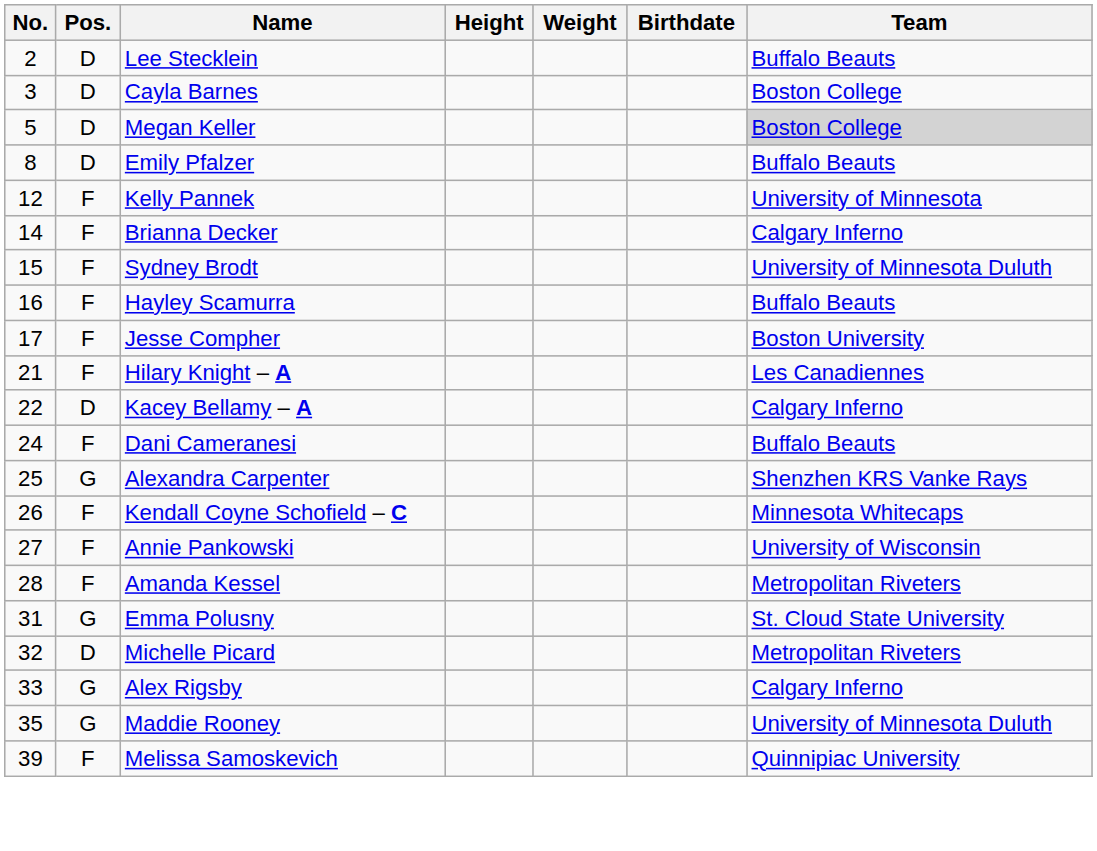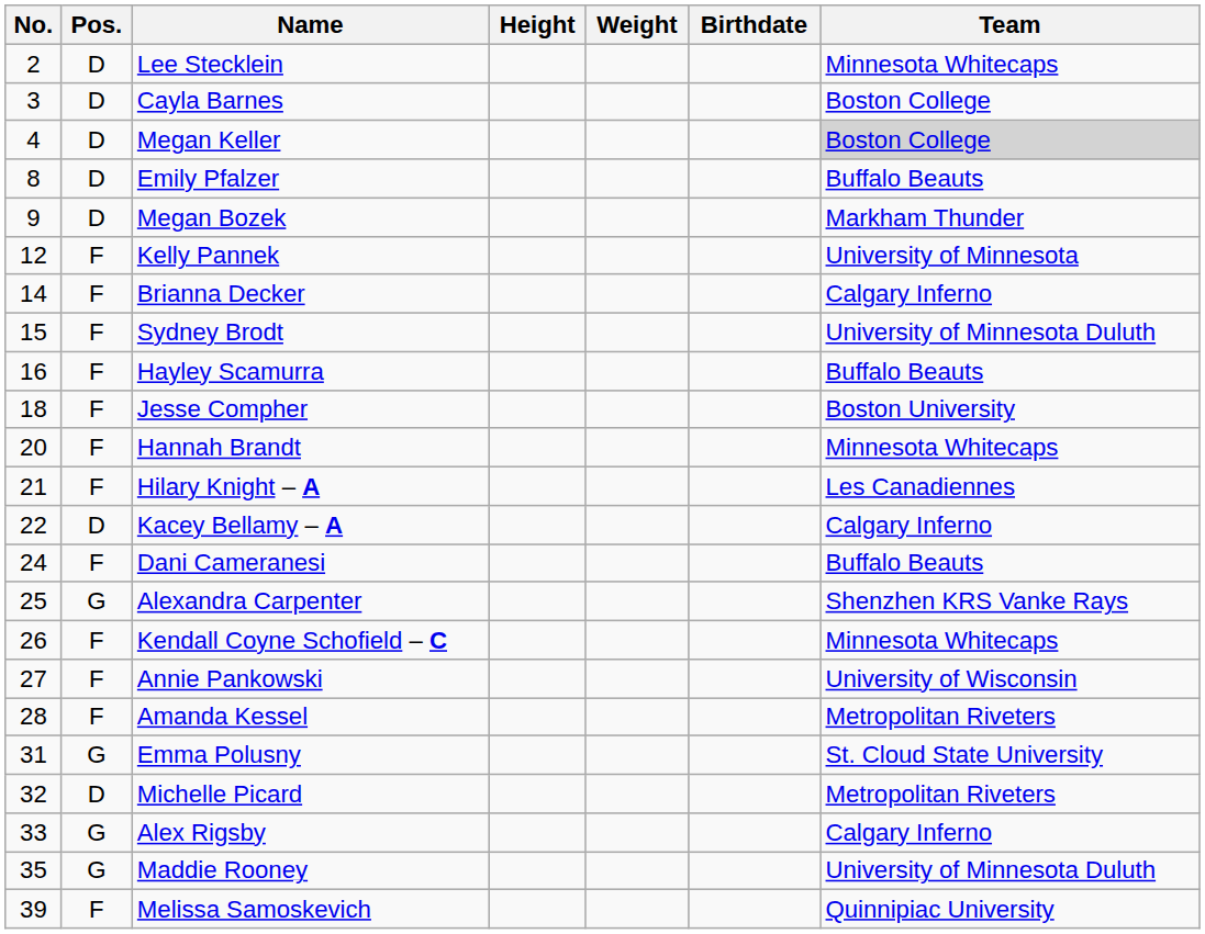 <table width="80%" class="wikitable sortable" style="font-size: 90%; text-align: center;">
 <tr>
 <th>No.</th>
 <th>Pos.</th>
 <th>Name</th>
 <th>Height</th>
 <th>Weight</th>
 <th>Birthdate</th>
 <th>Team</th>
 </tr>
 <tr>
 <td>2</td>
 <td>D</td>
 <td align=left><a href='#'>Lee Stecklein</a></td>
 <td></td>
 <td></td>
 <td></td>
-<td style="text-align:left;"> <a href='#'>Buffalo Beauts</a></td>
+<td style="text-align:left;"> <a href='#'>Minnesota Whitecaps</a></td>
 </tr>
 <tr>
 <td>3</td>
 <td>D</td>
 <td align=left><a href='#'>Cayla Barnes</a></td>
 <td></td>
 <td></td>
 <td></td>
 <td style="text-align:left;"> <a href='#'>Boston College</a></td>
 </tr>
 <tr>
-<td>5</td>
+<td>4</td>
 <td>D</td>
 <td align=left><a href='#'>Megan Keller</a></td>
 <td></td>
 <td></td>
 <td></td>
 <td style="background: lightgrey; text-align:left;"> <a href='#'>Boston College</a></td>
 </tr>
 <tr>
 <td>8</td>
 <td>D</td>
 <td align=left><a href='#'>Emily Pfalzer</a></td>
 <td></td>
 <td></td>
 <td></td>
 <td style="text-align:left;"> <a href='#'>Buffalo Beauts</a></td>
+</tr>
+<tr>
+<td>9</td>
+<td>D</td>
+<td align=left><a href='#'>Megan Bozek</a></td>
+<td></td>
+<td></td>
+<td></td>
+<td style="text-align:left;"> <a href='#'>Markham Thunder</a></td>
 </tr>
 <tr>
 <td>12</td>
 <td>F</td>
 <td align=left><a href='#'>Kelly Pannek</a></td>
 <td></td>
 <td></td>
 <td></td>
 <td style="text-align:left;"> <a href='#'>University of Minnesota</a></td>
 </tr>
 <tr>
 <td>14</td>
 <td>F</td>
 <td align=left><a href='#'>Brianna Decker</a></td>
 <td></td>
 <td></td>
 <td></td>
 <td style="text-align:left;"> <a href='#'>Calgary Inferno</a></td>
 </tr>
 <tr>
 <td>15</td>
 <td>F</td>
 <td align=left><a href='#'>Sydney Brodt</a></td>
 <td></td>
 <td></td>
 <td></td>
 <td style="text-align:left;"> <a href='#'>University of Minnesota Duluth</a></td>
 </tr>
 <tr>
 <td>16</td>
 <td>F</td>
 <td align=left><a href='#'>Hayley Scamurra</a></td>
 <td></td>
 <td></td>
 <td></td>
 <td style="text-align:left;"> <a href='#'>Buffalo Beauts</a></td>
 </tr>
 <tr>
-<td>17</td>
+<td>18</td>
 <td>F</td>
 <td align=left><a href='#'>Jesse Compher</a></td>
 <td></td>
 <td></td>
 <td></td>
 <td style="text-align:left;"> <a href='#'>Boston University</a></td>
+</tr>
+<tr>
+<td>20</td>
+<td>F</td>
+<td align=left><a href='#'>Hannah Brandt</a></td>
+<td></td>
+<td></td>
+<td></td>
+<td style="text-align:left;"> <a href='#'>Minnesota Whitecaps</a></td>
 </tr>
 <tr>
 <td>21</td>
 <td>F</td>
 <td align=left><a href='#'>Hilary Knight</a> – <strong><a href='#'>A</a></strong></td>
 <td></td>
 <td></td>
 <td></td>
 <td style="text-align:left;"> <a href='#'>Les Canadiennes</a></td>
 </tr>
 <tr>
 <td>22</td>
 <td>D</td>
 <td align=left><a href='#'>Kacey Bellamy</a> – <strong><a href='#'>A</a></strong></td>
 <td></td>
 <td></td>
 <td></td>
 <td style="text-align:left;"> <a href='#'>Calgary Inferno</a></td>
 </tr>
 <tr>
 <td>24</td>
 <td>F</td>
 <td align=left><a href='#'>Dani Cameranesi</a></td>
 <td></td>
 <td></td>
 <td></td>
 <td style="text-align:left;"> <a href='#'>Buffalo Beauts</a></td>
 </tr>
 <tr>
 <td>25</td>
 <td>G</td>
 <td align=left><a href='#'>Alexandra Carpenter</a></td>
 <td></td>
 <td></td>
 <td></td>
 <td style="text-align:left;"> <a href='#'>Shenzhen KRS Vanke Rays</a></td>
 </tr>
 <tr>
 <td>26</td>
 <td>F</td>
 <td align=left><a href='#'>Kendall Coyne Schofield</a> – <strong><a href='#'>C</a></strong></td>
 <td></td>
 <td></td>
 <td></td>
 <td style="text-align:left;"> <a href='#'>Minnesota Whitecaps</a></td>
 </tr>
 <tr>
 <td>27</td>
 <td>F</td>
 <td align=left><a href='#'>Annie Pankowski</a></td>
 <td></td>
 <td></td>
 <td></td>
 <td style="text-align:left;"> <a href='#'>University of Wisconsin</a></td>
 </tr>
 <tr>
 <td>28</td>
 <td>F</td>
 <td align=left><a href='#'>Amanda Kessel</a></td>
 <td></td>
 <td></td>
 <td></td>
 <td style="text-align:left;"> <a href='#'>Metropolitan Riveters</a></td>
 </tr>
 <tr>
 <td>31</td>
 <td>G</td>
 <td align=left><a href='#'>Emma Polusny</a></td>
 <td></td>
 <td></td>
 <td></td>
 <td style="text-align:left;"> <a href='#'>St. Cloud State University</a></td>
 </tr>
 <tr>
 <td>32</td>
 <td>D</td>
 <td align=left><a href='#'>Michelle Picard</a></td>
 <td></td>
 <td></td>
 <td></td>
 <td style="text-align:left;"> <a href='#'>Metropolitan Riveters</a></td>
 </tr>
 <tr>
 <td>33</td>
 <td>G</td>
 <td align=left><a href='#'>Alex Rigsby</a></td>
 <td></td>
 <td></td>
 <td></td>
 <td style="text-align:left;"> <a href='#'>Calgary Inferno</a></td>
 </tr>
 <tr>
 <td>35</td>
 <td>G</td>
 <td align=left><a href='#'>Maddie Rooney</a></td>
 <td></td>
 <td></td>
 <td></td>
 <td style="text-align:left;"> <a href='#'>University of Minnesota Duluth</a></td>
 </tr>
 <tr>
 <td>39</td>
 <td>F</td>
 <td align=left><a href='#'>Melissa Samoskevich</a></td>
 <td></td>
 <td></td>
 <td></td>
 <td style="text-align:left;"> <a href='#'>Quinnipiac University</a></td>
 </tr>
 </table>
